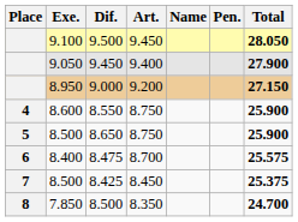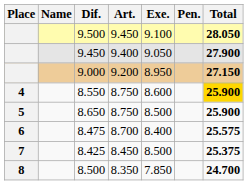 <table class="wikitable sortable" style="text-align:center">
 <tr>
 <th scope=col>Place</th>
-<th scope=col>Exe.</th>
+<th scope=col>Name</th>
 <th scope=col>Dif.</th>
 <th scope=col>Art.</th>
-<th scope=col>Name</th>
+<th scope=col>Exe.</th>
 <th scope=col>Pen.</th>
 <th scope=col>Total</th>
 </tr>
 <tr bgcolor=fffcaf>
 <th scope=row></th>
-<td>9.100</td>
+<td align=left></td>
 <td>9.500</td>
 <td>9.450</td>
-<td align=left></td>
+<td>9.100</td>
 <td></td>
 <td><strong>28.050</strong></td>
 </tr>
 <tr bgcolor=e5e5e5>
 <th scope=row></th>
-<td>9.050</td>
+<td align=left></td>
 <td>9.450</td>
 <td>9.400</td>
-<td align=left></td>
+<td>9.050</td>
 <td></td>
 <td><strong>27.900</strong></td>
 </tr>
 <tr bgcolor=eecc99>
 <th scope=row></th>
-<td>8.950</td>
+<td align=left></td>
 <td>9.000</td>
 <td>9.200</td>
-<td align=left></td>
+<td>8.950</td>
 <td></td>
 <td><strong>27.150</strong></td>
 </tr>
 <tr>
 <th scope=row><strong>4</strong></th>
-<td>8.600</td>
+<td align=left></td>
 <td>8.550</td>
 <td>8.750</td>
-<td align=left></td>
+<td>8.600</td>
 <td></td>
-<td><strong>25.900</strong></td>
+<td style="background: gold;"><strong>25.900</strong></td>
 </tr>
 <tr>
 <th scope=row><strong>5</strong></th>
-<td>8.500</td>
+<td align=left></td>
 <td>8.650</td>
 <td>8.750</td>
-<td align=left></td>
+<td>8.500</td>
 <td></td>
 <td><strong>25.900</strong></td>
 </tr>
 <tr>
 <th scope=row><strong>6</strong></th>
-<td>8.400</td>
+<td align=left></td>
 <td>8.475</td>
 <td>8.700</td>
-<td align=left></td>
+<td>8.400</td>
 <td></td>
 <td><strong>25.575</strong></td>
 </tr>
 <tr>
 <th scope=row><strong>7</strong></th>
-<td>8.500</td>
+<td align=left></td>
 <td>8.425</td>
 <td>8.450</td>
-<td align=left></td>
+<td>8.500</td>
 <td></td>
 <td><strong>25.375</strong></td>
 </tr>
 <tr>
 <th scope=row><strong>8</strong></th>
-<td>7.850</td>
+<td align=left></td>
 <td>8.500</td>
 <td>8.350</td>
-<td align=left></td>
+<td>7.850</td>
 <td></td>
 <td><strong>24.700</strong></td>
 </tr>
 </table>
